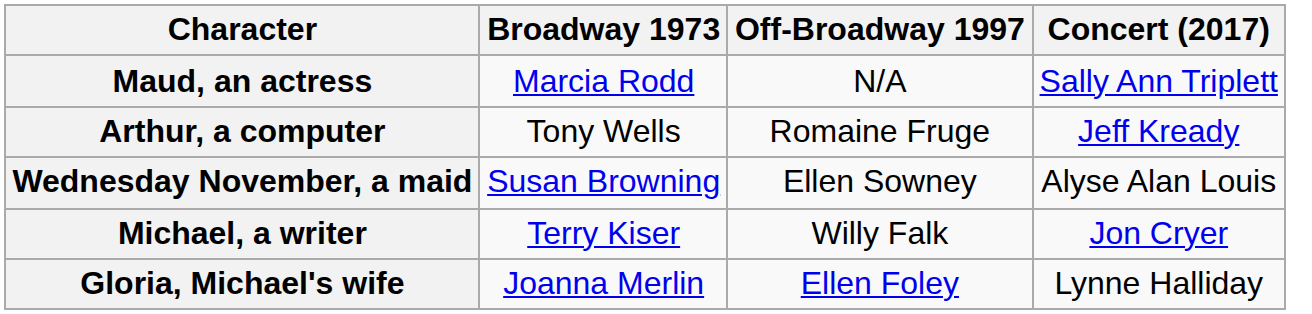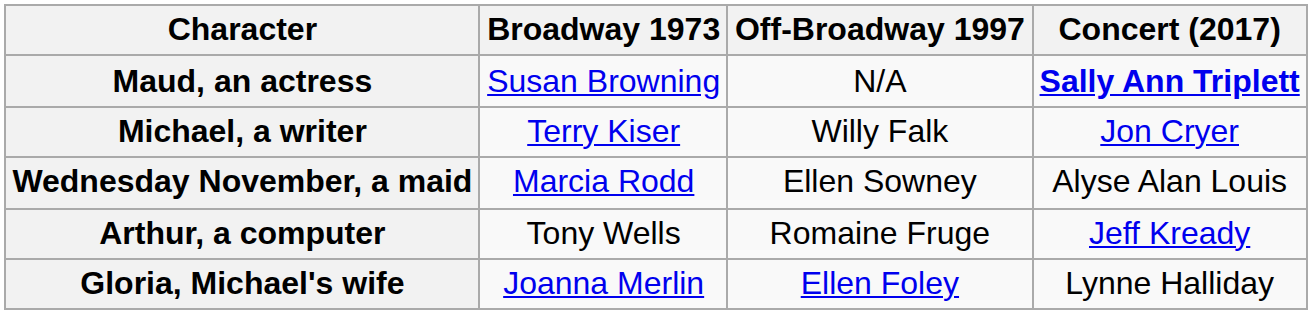 <table class="wikitable" style="width:1000;text-align:center">
 <tr>
 <th>Character</th>
 <th>Broadway 1973</th>
 <th>Off-Broadway 1997</th>
 <th>Concert (2017)</th>
 </tr>
 <tr>
 <th>Maud, an actress</th>
+<td><a href='#'>Susan Browning</a></td>
+<td>N/A</td>
+<td><strong><a href='#'>Sally Ann Triplett</a></strong></td>
+</tr>
+<tr>
+<th>Michael, a writer</th>
+<td><a href='#'>Terry Kiser</a></td>
+<td>Willy Falk</td>
+<td><a href='#'>Jon Cryer</a></td>
+</tr>
+<tr>
+<th>Wednesday November, a maid</th>
 <td><a href='#'>Marcia Rodd</a></td>
-<td>N/A</td>
-<td><a href='#'>Sally Ann Triplett</a></td>
+<td>Ellen Sowney</td>
+<td>Alyse Alan Louis</td>
 </tr>
 <tr>
 <th>Arthur, a computer</th>
 <td>Tony Wells</td>
 <td>Romaine Fruge</td>
 <td><a href='#'>Jeff Kready</a></td>
 </tr>
 <tr>
-<th>Wednesday November, a maid</th>
-<td><a href='#'>Susan Browning</a></td>
-<td>Ellen Sowney</td>
-<td>Alyse Alan Louis</td>
-</tr>
-<tr>
-<th>Michael, a writer</th>
-<td><a href='#'>Terry Kiser</a></td>
-<td>Willy Falk</td>
-<td><a href='#'>Jon Cryer</a></td>
-</tr>
-<tr>
 <th>Gloria, Michael's wife</th>
 <td><a href='#'>Joanna Merlin</a></td>
 <td><a href='#'>Ellen Foley</a></td>
 <td>Lynne Halliday</td>
 </tr>
 </table>
